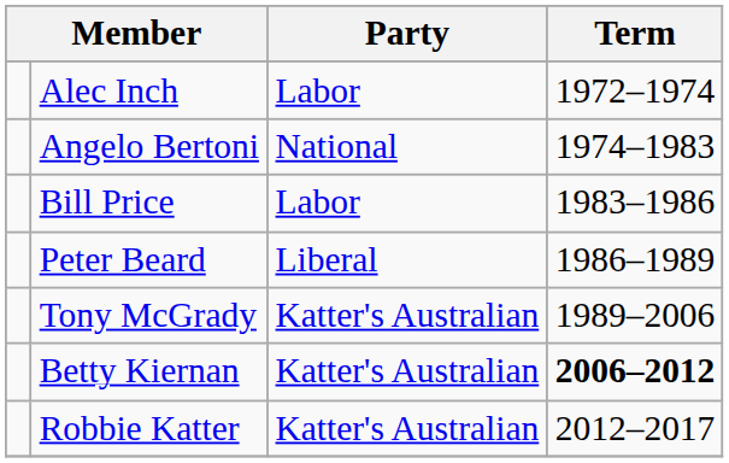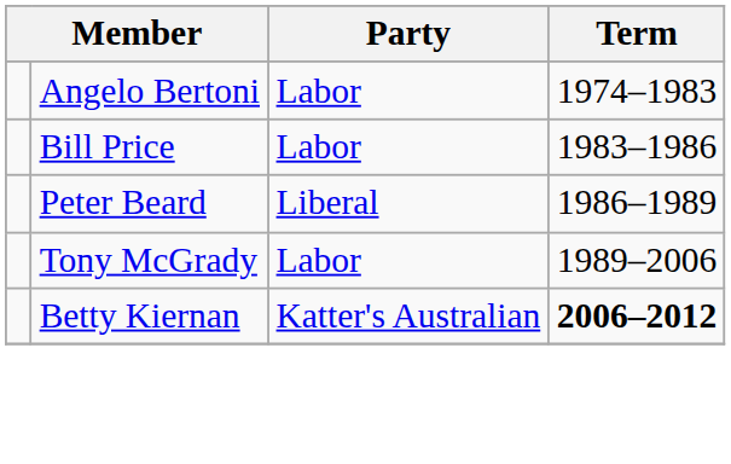 <table class="wikitable">
 <tr>
 <th colspan="2">Member</th>
 <th>Party</th>
 <th>Term</th>
 </tr>
 <tr>
 <td> </td>
-<td><a href='#'>Alec Inch</a></td>
+<td><a href='#'>Angelo Bertoni</a></td>
 <td><a href='#'>Labor</a></td>
-<td>1972–1974</td>
-</tr>
-<tr>
-<td> </td>
-<td><a href='#'>Angelo Bertoni</a></td>
-<td><a href='#'>National</a></td>
 <td>1974–1983</td>
 </tr>
 <tr>
 <td> </td>
 <td><a href='#'>Bill Price</a></td>
 <td><a href='#'>Labor</a></td>
 <td>1983–1986</td>
 </tr>
 <tr>
 <td> </td>
 <td><a href='#'>Peter Beard</a></td>
 <td><a href='#'>Liberal</a></td>
 <td>1986–1989</td>
 </tr>
 <tr>
 <td> </td>
 <td><a href='#'>Tony McGrady</a></td>
-<td><a href='#'>Katter's Australian</a></td>
+<td><a href='#'>Labor</a></td>
 <td>1989–2006</td>
 </tr>
 <tr>
 <td> </td>
 <td><a href='#'>Betty Kiernan</a></td>
 <td><a href='#'>Katter's Australian</a></td>
 <td><strong>2006–2012</strong></td>
 </tr>
 <tr>
-<td> </td>
-<td><a href='#'>Robbie Katter</a></td>
-<td><a href='#'>Katter's Australian</a></td>
-<td>2012–2017</td>
-</tr>
-<tr>
 </tr>
 </table>
